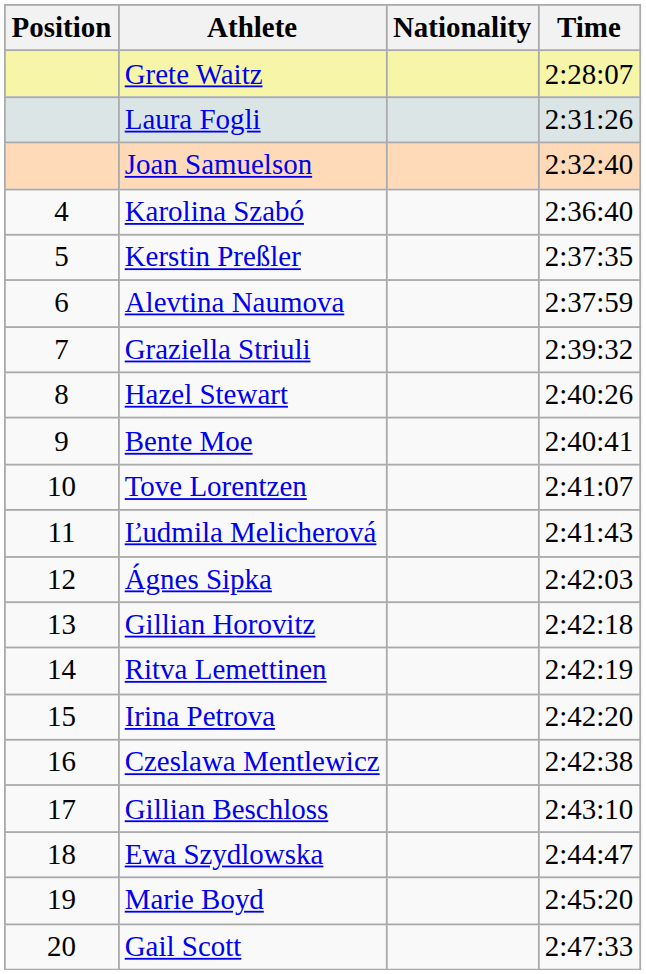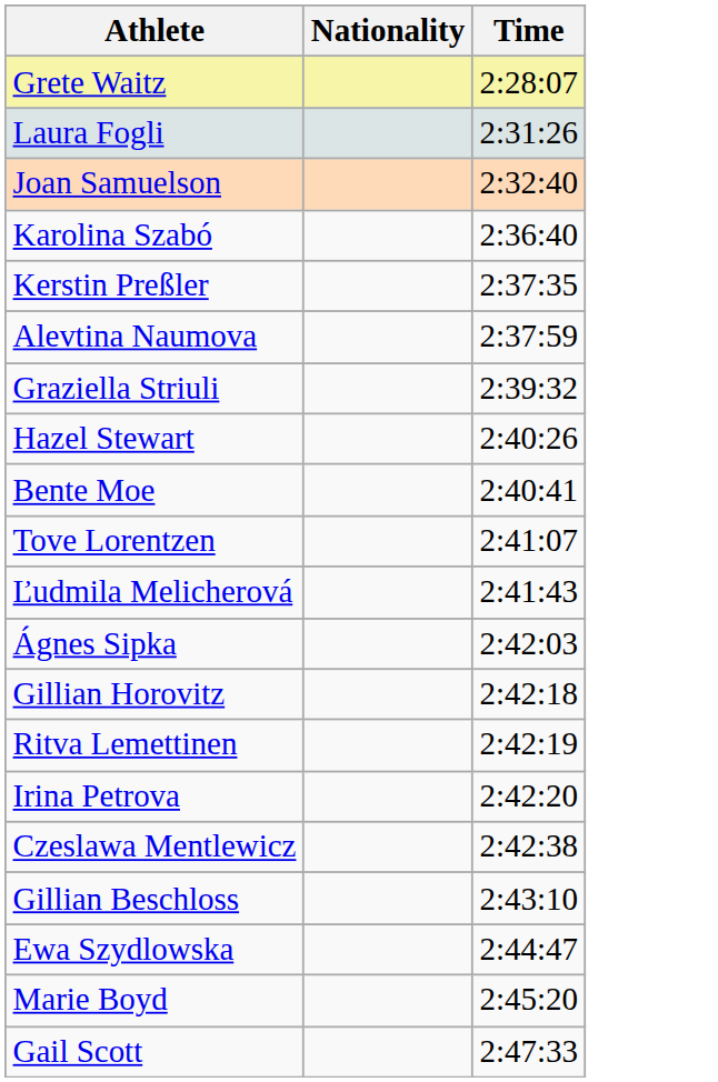 <table class="wikitable sortable">
 <tr>
-<th>Position</th>
 <th>Athlete</th>
 <th>Nationality</th>
 <th>Time</th>
 </tr>
 <tr bgcolor=#F7F6A8>
-<td align=center></td>
 <td><a href='#'>Grete Waitz</a></td>
 <td></td>
 <td>2:28:07</td>
 </tr>
 <tr bgcolor=#DCE5E5>
-<td align=center></td>
 <td><a href='#'>Laura Fogli</a></td>
 <td></td>
 <td>2:31:26</td>
 </tr>
 <tr bgcolor=#FFDAB9>
-<td align=center></td>
 <td><a href='#'>Joan Samuelson</a></td>
 <td></td>
 <td>2:32:40</td>
 </tr>
 <tr>
-<td align=center>4</td>
 <td><a href='#'>Karolina Szabó</a></td>
 <td></td>
 <td>2:36:40</td>
 </tr>
 <tr>
-<td align=center>5</td>
 <td><a href='#'>Kerstin Preßler</a></td>
 <td></td>
 <td>2:37:35</td>
 </tr>
 <tr>
-<td align=center>6</td>
 <td><a href='#'>Alevtina Naumova</a></td>
 <td></td>
 <td>2:37:59</td>
 </tr>
 <tr>
-<td align=center>7</td>
 <td><a href='#'>Graziella Striuli</a></td>
 <td></td>
 <td>2:39:32</td>
 </tr>
 <tr>
-<td align=center>8</td>
 <td><a href='#'>Hazel Stewart</a></td>
 <td></td>
 <td>2:40:26</td>
 </tr>
 <tr>
-<td align=center>9</td>
 <td><a href='#'>Bente Moe</a></td>
 <td></td>
 <td>2:40:41</td>
 </tr>
 <tr>
-<td align=center>10</td>
 <td><a href='#'>Tove Lorentzen</a></td>
 <td></td>
 <td>2:41:07</td>
 </tr>
 <tr>
-<td align=center>11</td>
 <td><a href='#'>Ľudmila Melicherová</a></td>
 <td></td>
 <td>2:41:43</td>
 </tr>
 <tr>
-<td align=center>12</td>
 <td><a href='#'>Ágnes Sipka</a></td>
 <td></td>
 <td>2:42:03</td>
 </tr>
 <tr>
-<td align=center>13</td>
 <td><a href='#'>Gillian Horovitz</a></td>
 <td></td>
 <td>2:42:18</td>
 </tr>
 <tr>
-<td align=center>14</td>
 <td><a href='#'>Ritva Lemettinen</a></td>
 <td></td>
 <td>2:42:19</td>
 </tr>
 <tr>
-<td align=center>15</td>
 <td><a href='#'>Irina Petrova</a></td>
 <td></td>
 <td>2:42:20</td>
 </tr>
 <tr>
-<td align=center>16</td>
 <td><a href='#'>Czeslawa Mentlewicz</a></td>
 <td></td>
 <td>2:42:38</td>
 </tr>
 <tr>
-<td align=center>17</td>
 <td><a href='#'>Gillian Beschloss</a></td>
 <td></td>
 <td>2:43:10</td>
 </tr>
 <tr>
-<td align=center>18</td>
 <td><a href='#'>Ewa Szydlowska</a></td>
 <td></td>
 <td>2:44:47</td>
 </tr>
 <tr>
-<td align=center>19</td>
 <td><a href='#'>Marie Boyd</a></td>
 <td></td>
 <td>2:45:20</td>
 </tr>
 <tr>
-<td align=center>20</td>
 <td><a href='#'>Gail Scott</a></td>
 <td></td>
 <td>2:47:33</td>
 </tr>
 </table>
